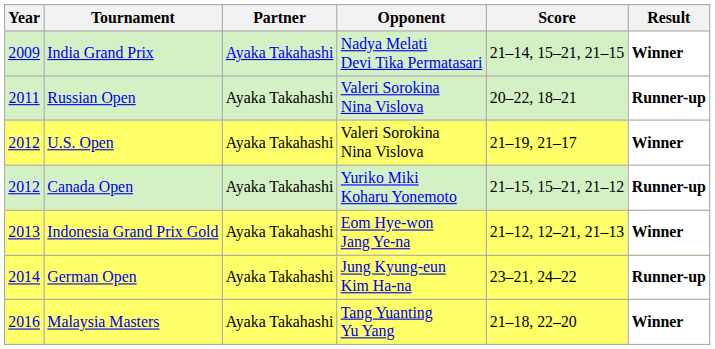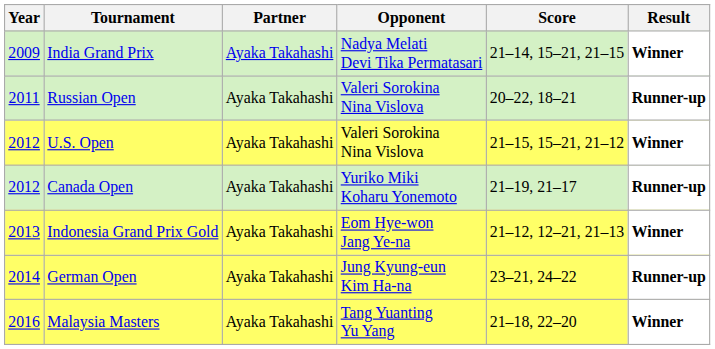 <table class="sortable wikitable" style="font-size: 90%">
 <tr>
 <th>Year</th>
 <th>Tournament</th>
 <th>Partner</th>
 <th>Opponent</th>
 <th>Score</th>
 <th>Result</th>
 </tr>
 <tr style="background:#D4F1C5">
 <td align="center"><a href='#'>2009</a></td>
 <td align="left"><a href='#'>India Grand Prix</a></td>
 <td align="left"> <a href='#'>Ayaka Takahashi</a></td>
 <td align="left"> <a href='#'>Nadya Melati</a> <br>  <a href='#'>Devi Tika Permatasari</a></td>
 <td align="left">21–14, 15–21, 21–15</td>
 <td style="text-align:left; background:white"> <strong>Winner</strong></td>
 </tr>
 <tr style="background:#D4F1C5">
 <td align="center"><a href='#'>2011</a></td>
 <td align="left"><a href='#'>Russian Open</a></td>
 <td align="left"> Ayaka Takahashi</td>
 <td align="left"> <a href='#'>Valeri Sorokina</a> <br>  <a href='#'>Nina Vislova</a></td>
 <td align="left">20–22, 18–21</td>
 <td style="text-align:left; background:white"> <strong>Runner-up</strong></td>
 </tr>
 <tr style="background:#FFFF67">
 <td align="center"><a href='#'>2012</a></td>
 <td align="left"><a href='#'>U.S. Open</a></td>
 <td align="left"> Ayaka Takahashi</td>
 <td align="left"> Valeri Sorokina <br>  Nina Vislova</td>
-<td align="left">21–19, 21–17</td>
+<td align="left">21–15, 15–21, 21–12</td>
 <td style="text-align:left; background:white"> <strong>Winner</strong></td>
 </tr>
 <tr style="background:#D4F1C5">
 <td align="center"><a href='#'>2012</a></td>
 <td align="left"><a href='#'>Canada Open</a></td>
 <td align="left"> Ayaka Takahashi</td>
 <td align="left"> <a href='#'>Yuriko Miki</a> <br>  <a href='#'>Koharu Yonemoto</a></td>
-<td align="left">21–15, 15–21, 21–12</td>
+<td align="left">21–19, 21–17</td>
 <td style="text-align:left; background:white"> <strong>Runner-up</strong></td>
 </tr>
 <tr style="background:#FFFF67">
 <td align="center"><a href='#'>2013</a></td>
 <td align="left"><a href='#'>Indonesia Grand Prix Gold</a></td>
 <td align="left"> Ayaka Takahashi</td>
 <td align="left"> <a href='#'>Eom Hye-won</a> <br>  <a href='#'>Jang Ye-na</a></td>
 <td align="left">21–12, 12–21, 21–13</td>
 <td style="text-align:left; background:white"> <strong>Winner</strong></td>
 </tr>
 <tr style="background:#FFFF67">
 <td align="center"><a href='#'>2014</a></td>
 <td align="left"><a href='#'>German Open</a></td>
 <td align="left"> Ayaka Takahashi</td>
 <td align="left"> <a href='#'>Jung Kyung-eun</a> <br>  <a href='#'>Kim Ha-na</a></td>
 <td align="left">23–21, 24–22</td>
 <td style="text-align:left; background:white"> <strong>Runner-up</strong></td>
 </tr>
 <tr style="background:#FFFF67">
 <td align="center"><a href='#'>2016</a></td>
 <td align="left"><a href='#'>Malaysia Masters</a></td>
 <td align="left"> Ayaka Takahashi</td>
 <td align="left"> <a href='#'>Tang Yuanting</a> <br>  <a href='#'>Yu Yang</a></td>
 <td align="left">21–18, 22–20</td>
 <td style="text-align:left; background:white"> <strong>Winner</strong></td>
 </tr>
 </table>
